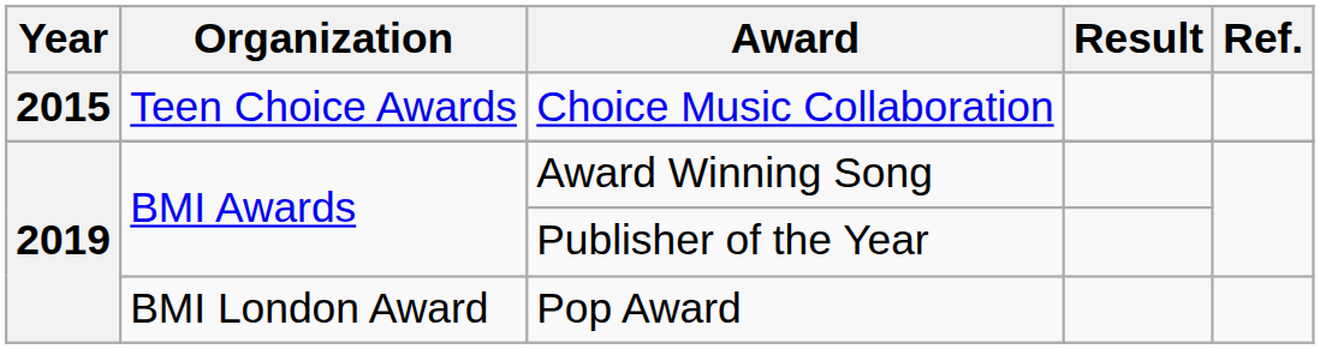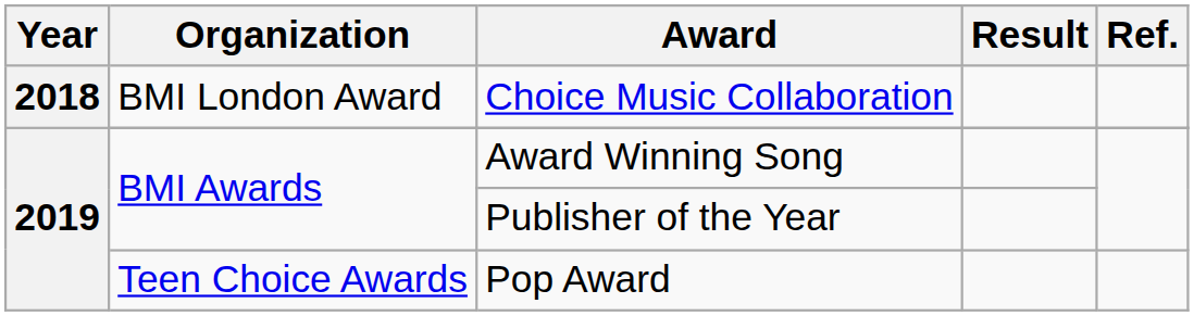 <table class="wikitable">
 <tr>
 <th>Year</th>
 <th>Organization</th>
 <th>Award</th>
 <th>Result</th>
 <th>Ref.</th>
 </tr>
 <tr>
-<th scope="row" rowspan="1">2015</th>
-<td><a href='#'>Teen Choice Awards</a></td>
+<th scope="row" rowspan="1">2018</th>
+<td>BMI London Award</td>
 <td><a href='#'>Choice Music Collaboration</a></td>
 <td></td>
 <td></td>
 </tr>
 <tr>
 <th scope="row" rowspan="4">2019</th>
 </tr>
 <tr>
 <td rowspan=2><a href='#'>BMI Awards</a></td>
 <td>Award Winning Song</td>
 <td></td>
 <td rowspan="2" style="text-align:center;"></td>
 </tr>
 <tr>
 <td>Publisher of the Year</td>
 <td></td>
 </tr>
 <tr>
-<td>BMI London Award</td>
+<td><a href='#'>Teen Choice Awards</a></td>
 <td>Pop Award</td>
 <td></td>
 <td style="text-align:center;"></td>
 </tr>
 </table>
